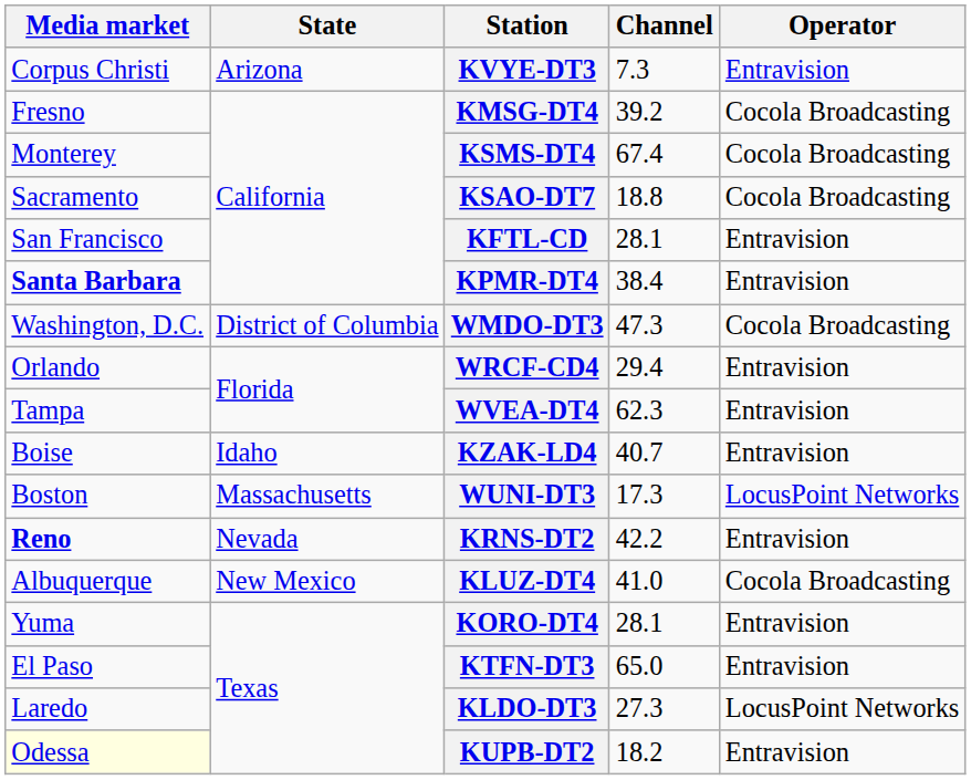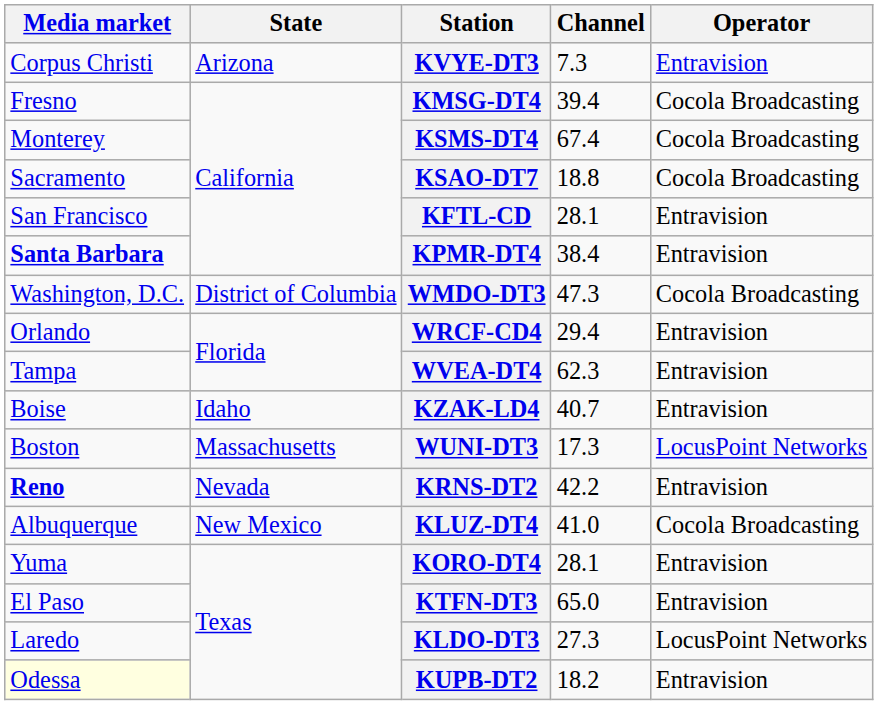 <table class="wikitable sortable">
 <tr>
 <th scope="col"><a href='#'>Media market</a></th>
 <th scope="col">State</th>
 <th scope="col">Station</th>
 <th scope="col">Channel</th>
 <th scope="col">Operator</th>
 </tr>
 <tr>
 <td><a href='#'>Corpus Christi</a></td>
 <td><a href='#'>Arizona</a></td>
 <th scope="row"><a href='#'>KVYE-DT3</a></th>
 <td>7.3</td>
 <td><a href='#'>Entravision</a></td>
 </tr>
 <tr>
 <td><a href='#'>Fresno</a></td>
 <td rowspan="5"><a href='#'>California</a></td>
 <th scope="row"><a href='#'>KMSG-DT4</a></th>
-<td>39.2</td>
+<td>39.4</td>
 <td>Cocola Broadcasting</td>
 </tr>
 <tr>
 <td><a href='#'>Monterey</a></td>
 <th scope="row"><a href='#'>KSMS-DT4</a></th>
 <td>67.4</td>
 <td>Cocola Broadcasting</td>
 </tr>
 <tr>
 <td><a href='#'>Sacramento</a></td>
 <th scope="row"><a href='#'>KSAO-DT7</a></th>
 <td>18.8</td>
 <td>Cocola Broadcasting</td>
 </tr>
 <tr>
 <td><a href='#'>San Francisco</a></td>
 <th scope="row"><a href='#'>KFTL-CD</a></th>
 <td>28.1</td>
 <td>Entravision</td>
 </tr>
 <tr>
 <td><strong><a href='#'>Santa Barbara</a></strong></td>
 <th scope="row"><a href='#'>KPMR-DT4</a></th>
 <td>38.4</td>
 <td>Entravision</td>
 </tr>
 <tr>
 <td><a href='#'>Washington, D.C.</a></td>
 <td><a href='#'>District of Columbia</a></td>
 <th scope="row"><a href='#'>WMDO-DT3</a></th>
 <td>47.3</td>
 <td>Cocola Broadcasting</td>
 </tr>
 <tr>
 <td><a href='#'>Orlando</a></td>
 <td rowspan="2"><a href='#'>Florida</a></td>
 <th scope="row"><a href='#'>WRCF-CD4</a></th>
 <td>29.4</td>
 <td>Entravision</td>
 </tr>
 <tr>
 <td><a href='#'>Tampa</a></td>
 <th scope="row"><a href='#'>WVEA-DT4</a></th>
 <td>62.3</td>
 <td>Entravision</td>
 </tr>
 <tr>
 <td><a href='#'>Boise</a></td>
 <td><a href='#'>Idaho</a></td>
 <th scope="row"><a href='#'>KZAK-LD4</a></th>
 <td>40.7</td>
 <td>Entravision</td>
 </tr>
 <tr>
 <td><a href='#'>Boston</a></td>
 <td><a href='#'>Massachusetts</a></td>
 <th scope="row"><a href='#'>WUNI-DT3</a></th>
 <td>17.3</td>
 <td><a href='#'>LocusPoint Networks</a></td>
 </tr>
 <tr>
 <td><strong><a href='#'>Reno</a></strong></td>
 <td><a href='#'>Nevada</a></td>
 <th scope="row"><a href='#'>KRNS-DT2</a></th>
 <td>42.2</td>
 <td>Entravision</td>
 </tr>
 <tr>
 <td><a href='#'>Albuquerque</a></td>
 <td><a href='#'>New Mexico</a></td>
 <th scope="row"><a href='#'>KLUZ-DT4</a></th>
 <td>41.0</td>
 <td>Cocola Broadcasting</td>
 </tr>
 <tr>
 <td><a href='#'>Yuma</a></td>
 <td rowspan="4"><a href='#'>Texas</a></td>
 <th scope="row"><a href='#'>KORO-DT4</a></th>
 <td>28.1</td>
 <td>Entravision</td>
 </tr>
 <tr>
 <td><a href='#'>El Paso</a></td>
 <th scope="row"><a href='#'>KTFN-DT3</a></th>
 <td>65.0</td>
 <td>Entravision</td>
 </tr>
 <tr>
 <td><a href='#'>Laredo</a></td>
 <th scope="row"><a href='#'>KLDO-DT3</a></th>
 <td>27.3</td>
 <td>LocusPoint Networks</td>
 </tr>
 <tr>
 <td style="background: lightyellow;"><a href='#'>Odessa</a></td>
 <th scope="row"><a href='#'>KUPB-DT2</a></th>
 <td>18.2</td>
 <td>Entravision</td>
 </tr>
 </table>
